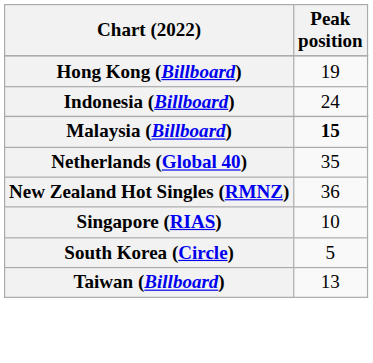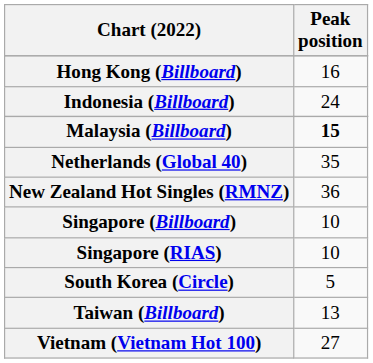 <table class="wikitable sortable plainrowheaders" style="text-align:center">
 <tr>
 <th scope="col">Chart (2022)</th>
 <th scope="col">Peak<br>position</th>
 </tr>
 <tr>
 </tr>
 <tr>
 <th scope="row">Hong Kong (<em><a href='#'>Billboard</a></em>)</th>
-<td>19</td>
+<td>16</td>
 </tr>
 <tr>
 <th scope="row">Indonesia (<em><a href='#'>Billboard</a></em>)</th>
 <td>24</td>
 </tr>
 <tr>
 </tr>
 <tr>
 <th scope="row">Malaysia (<em><a href='#'>Billboard</a></em>)</th>
 <td><strong>15</strong></td>
 </tr>
 <tr>
 <th scope="row">Netherlands (<a href='#'>Global 40</a>)</th>
 <td>35</td>
 </tr>
 <tr>
 <th scope="row">New Zealand Hot Singles (<a href='#'>RMNZ</a>)</th>
 <td>36</td>
 </tr>
 <tr>
+<th scope="row">Singapore (<em><a href='#'>Billboard</a></em>)</th>
+<td>10</td>
+</tr>
+<tr>
 <th scope="row">Singapore (<a href='#'>RIAS</a>)</th>
 <td>10</td>
 </tr>
 <tr>
 <th scope="row">South Korea (<a href='#'>Circle</a>)</th>
 <td>5</td>
 </tr>
 <tr>
 <th scope="row">Taiwan (<em><a href='#'>Billboard</a></em>)</th>
 <td>13</td>
 </tr>
+<tr>
+<th scope="row">Vietnam (<a href='#'>Vietnam Hot 100</a>)</th>
+<td>27</td>
+</tr>
 </table>
